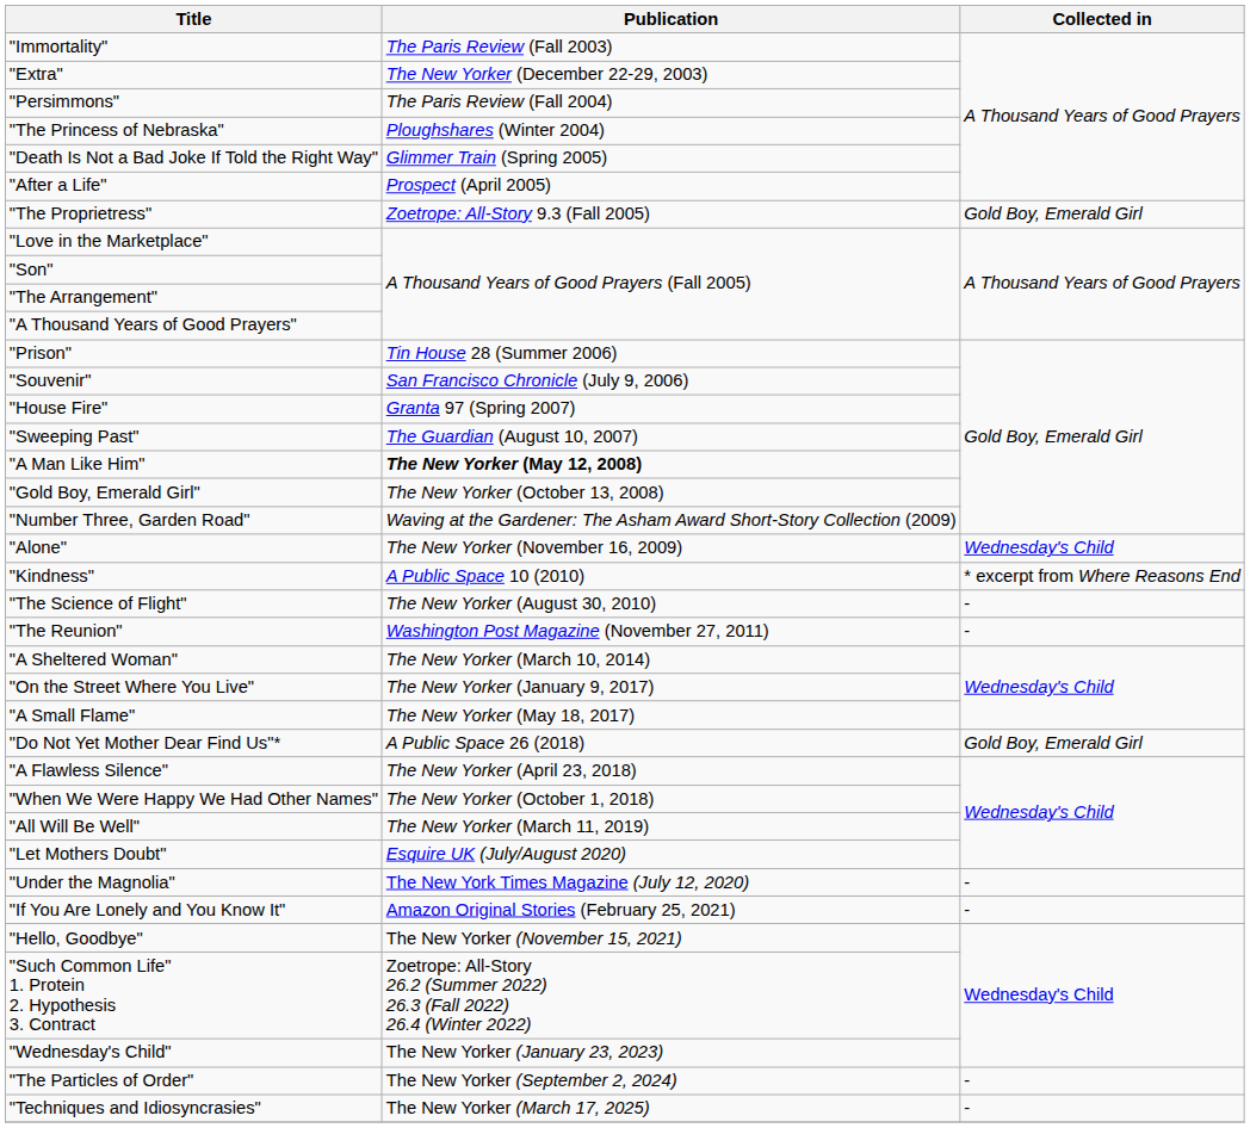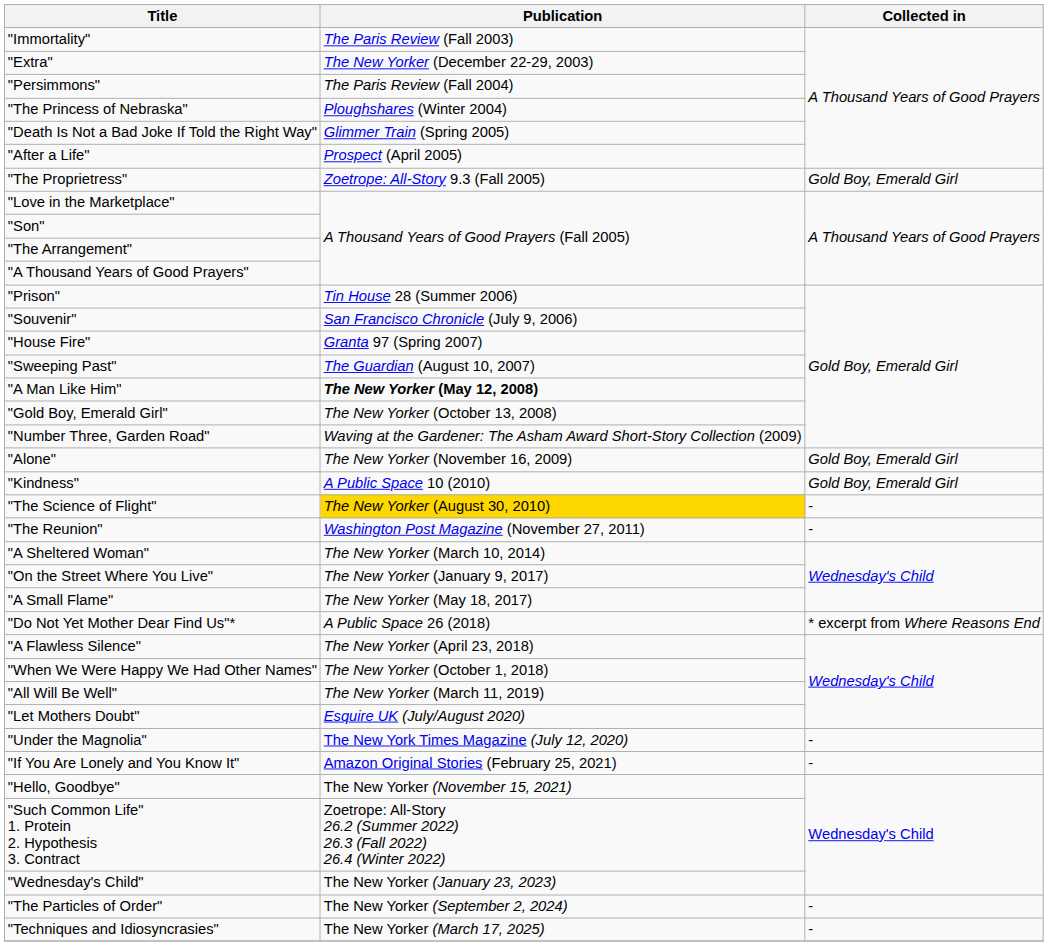 <table class="wikitable">
 <tr>
 <th>Title</th>
 <th>Publication</th>
 <th>Collected in</th>
 </tr>
 <tr>
 <td>"Immortality"</td>
 <td><em><a href='#'>The Paris Review</a></em> (Fall 2003)</td>
 <td rowspan=6><em>A Thousand Years of Good Prayers</em></td>
 </tr>
 <tr>
 <td>"Extra"</td>
 <td><em><a href='#'>The New Yorker</a></em> (December 22-29, 2003)</td>
 </tr>
 <tr>
 <td>"Persimmons"</td>
 <td><em>The Paris Review</em> (Fall 2004)</td>
 </tr>
 <tr>
 <td>"The Princess of Nebraska"</td>
 <td><em><a href='#'>Ploughshares</a></em> (Winter 2004)</td>
 </tr>
 <tr>
 <td>"Death Is Not a Bad Joke If Told the Right Way"</td>
 <td><em><a href='#'>Glimmer Train</a></em> (Spring 2005)</td>
 </tr>
 <tr>
 <td>"After a Life"</td>
 <td><em><a href='#'>Prospect</a></em> (April 2005)</td>
 </tr>
 <tr>
 <td>"The Proprietress"</td>
 <td><em><a href='#'>Zoetrope: All-Story</a></em> 9.3 (Fall 2005)</td>
 <td><em>Gold Boy, Emerald Girl</em></td>
 </tr>
 <tr>
 <td>"Love in the Marketplace"</td>
 <td rowspan=4><em>A Thousand Years of Good Prayers</em> (Fall 2005)</td>
 <td rowspan=4><em>A Thousand Years of Good Prayers</em></td>
 </tr>
 <tr>
 <td>"Son"</td>
 </tr>
 <tr>
 <td>"The Arrangement"</td>
 </tr>
 <tr>
 <td>"A Thousand Years of Good Prayers"</td>
 </tr>
 <tr>
 <td>"Prison"</td>
 <td><em><a href='#'>Tin House</a></em> 28 (Summer 2006)</td>
 <td rowspan=7><em>Gold Boy, Emerald Girl</em></td>
 </tr>
 <tr>
 <td>"Souvenir"</td>
 <td><em><a href='#'>San Francisco Chronicle</a></em> (July 9, 2006)</td>
 </tr>
 <tr>
 <td>"House Fire"</td>
 <td><em><a href='#'>Granta</a></em> 97 (Spring 2007)</td>
 </tr>
 <tr>
 <td>"Sweeping Past"</td>
 <td><em><a href='#'>The Guardian</a></em> (August 10, 2007)</td>
 </tr>
 <tr>
 <td>"A Man Like Him"</td>
 <td><strong><em>The New Yorker</em> (May 12, 2008)</strong></td>
 </tr>
 <tr>
 <td>"Gold Boy, Emerald Girl"</td>
 <td><em>The New Yorker</em> (October 13, 2008)</td>
 </tr>
 <tr>
 <td>"Number Three, Garden Road"</td>
 <td><em>Waving at the Gardener: The Asham Award Short-Story Collection</em> (2009)</td>
 </tr>
 <tr>
 <td>"Alone"</td>
 <td><em>The New Yorker</em> (November 16, 2009)</td>
-<td><a href='#'><em>Wednesday's Child</em></a></td>
+<td><em>Gold Boy, Emerald Girl</em></td>
 </tr>
 <tr>
 <td>"Kindness"</td>
 <td><em><a href='#'>A Public Space</a></em> 10 (2010)</td>
-<td>* excerpt from <em>Where Reasons End</em></td>
+<td><em>Gold Boy, Emerald Girl</em></td>
 </tr>
 <tr>
 <td>"The Science of Flight"</td>
-<td><em>The New Yorker</em> (August 30, 2010)</td>
+<td style="background: gold;"><em>The New Yorker</em> (August 30, 2010)</td>
 <td>-</td>
 </tr>
 <tr>
 <td>"The Reunion"</td>
 <td><em><a href='#'>Washington Post Magazine</a></em> (November 27, 2011)</td>
 <td>-</td>
 </tr>
 <tr>
 <td>"A Sheltered Woman"</td>
 <td><em>The New Yorker</em> (March 10, 2014)</td>
 <td rowspan=3><a href='#'><em>Wednesday's Child</em></a></td>
 </tr>
 <tr>
 <td>"On the Street Where You Live"</td>
 <td><em>The New Yorker</em> (January 9, 2017)</td>
 </tr>
 <tr>
 <td>"A Small Flame"</td>
 <td><em>The New Yorker</em> (May 18, 2017)</td>
 </tr>
 <tr>
 <td>"Do Not Yet Mother Dear Find Us"*</td>
 <td><em>A Public Space</em> 26 (2018)</td>
-<td><em>Gold Boy, Emerald Girl</em></td>
+<td>* excerpt from <em>Where Reasons End</em></td>
 </tr>
 <tr>
 <td>"A Flawless Silence"</td>
 <td><em>The New Yorker</em> (April 23, 2018)</td>
 <td rowspan=4><a href='#'><em>Wednesday's Child</em></a></td>
 </tr>
 <tr>
 <td>"When We Were Happy We Had Other Names"</td>
 <td><em>The New Yorker</em> (October 1, 2018)</td>
 </tr>
 <tr>
 <td>"All Will Be Well"</td>
 <td><em>The New Yorker</em> (March 11, 2019)</td>
 </tr>
 <tr>
 <td>"Let Mothers Doubt"</td>
 <td><em><a href='#'>Esquire UK</a> (July/August 2020)</td>
 </tr>
 <tr>
 <td>"Under the Magnolia"</td>
 <td></em><a href='#'>The New York Times Magazine</a><em> (July 12, 2020)</td>
 <td>-</td>
 </tr>
 <tr>
 <td>"If You Are Lonely and You Know It"</td>
 <td><a href='#'>Amazon Original Stories</a> (February 25, 2021)</td>
 <td>-</td>
 </tr>
 <tr>
 <td>"Hello, Goodbye"</td>
 <td></em>The New Yorker<em> (November 15, 2021)</td>
 <td rowspan=3><a href='#'></em>Wednesday's Child<em></a></td>
 </tr>
 <tr>
 <td>"Such Common Life"<br>1. Protein<br>2. Hypothesis<br>3. Contract</td>
 <td></em>Zoetrope: All-Story<em><br>26.2 (Summer 2022)<br>26.3 (Fall 2022)<br>26.4 (Winter 2022)</td>
 </tr>
 <tr>
 <td>"Wednesday's Child"</td>
 <td></em>The New Yorker<em> (January 23, 2023)</td>
 </tr>
 <tr>
 <td>"The Particles of Order"</td>
 <td></em>The New Yorker<em> (September 2, 2024)</td>
 <td>-</td>
 </tr>
 <tr>
 <td>"Techniques and Idiosyncrasies"</td>
 <td></em>The New Yorker<em> (March 17, 2025)</td>
 <td>-</td>
 </tr>
 <tr>
 </tr>
 </table>
